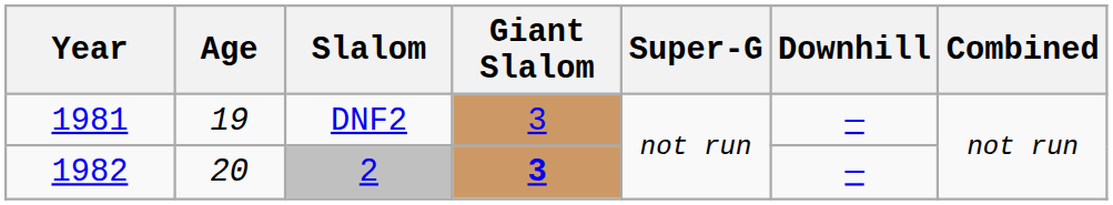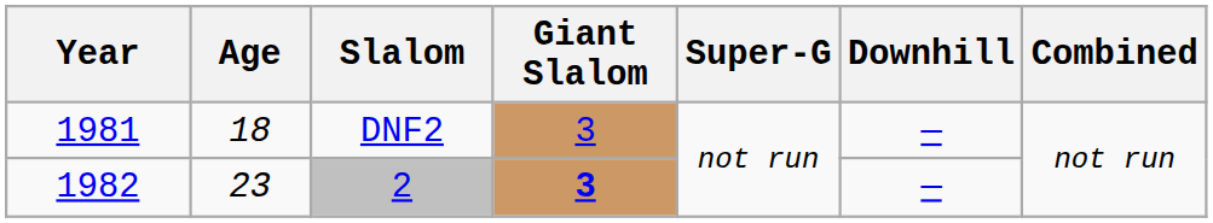 <table class=wikitable style="text-align:center">
 <tr>
 <th>  Year  </th>
 <th> Age </th>
 <th> Slalom </th>
 <th> Giant <br> Slalom </th>
 <th>Super-G</th>
 <th>Downhill</th>
 <th>Combined</th>
 </tr>
 <tr>
 <td><a href='#'>1981</a></td>
-<td><em>19</em></td>
+<td><em>18</em></td>
 <td><a href='#'>DNF2</a></td>
 <td style="background:#c96;"><a href='#'>3</a></td>
 <td rowspan=2><small><em>not run</em></small></td>
 <td><a href='#'>—</a></td>
 <td rowspan=2><small><em>not run</em></small></td>
 </tr>
 <tr>
 <td><a href='#'>1982</a></td>
-<td><em>20</em></td>
+<td><em>23</em></td>
 <td style="background:silver;"><a href='#'>2</a></td>
 <td style="background:#c96;"><strong><a href='#'>3</a></strong></td>
 <td><a href='#'>—</a></td>
 </tr>
 </table>
